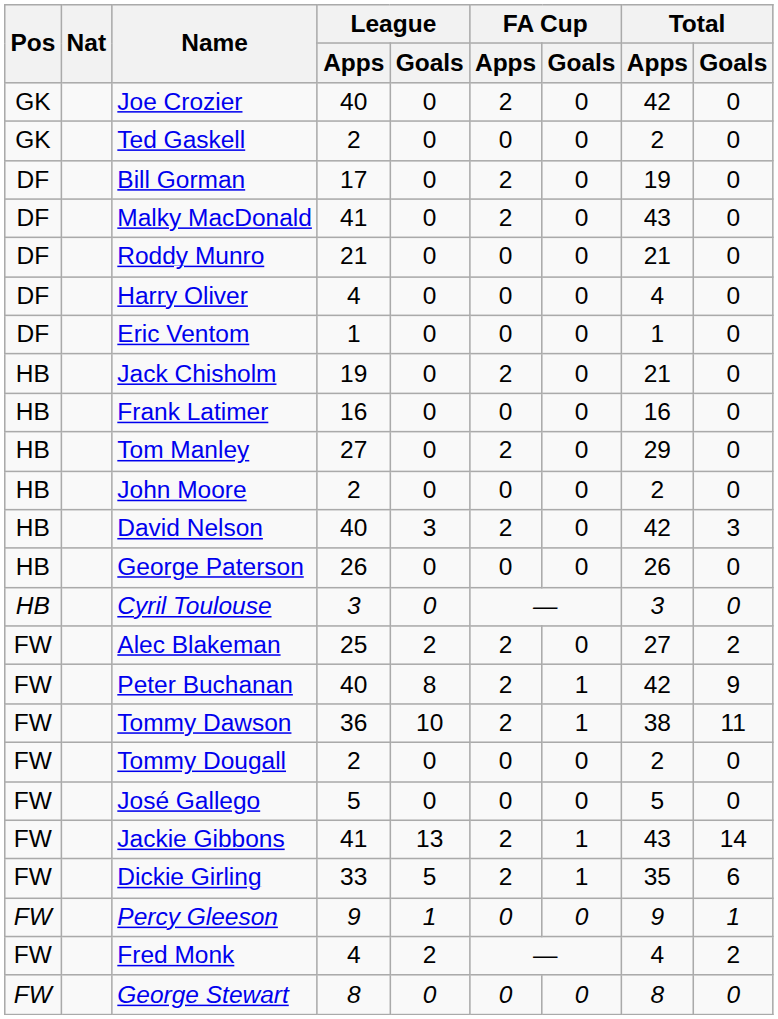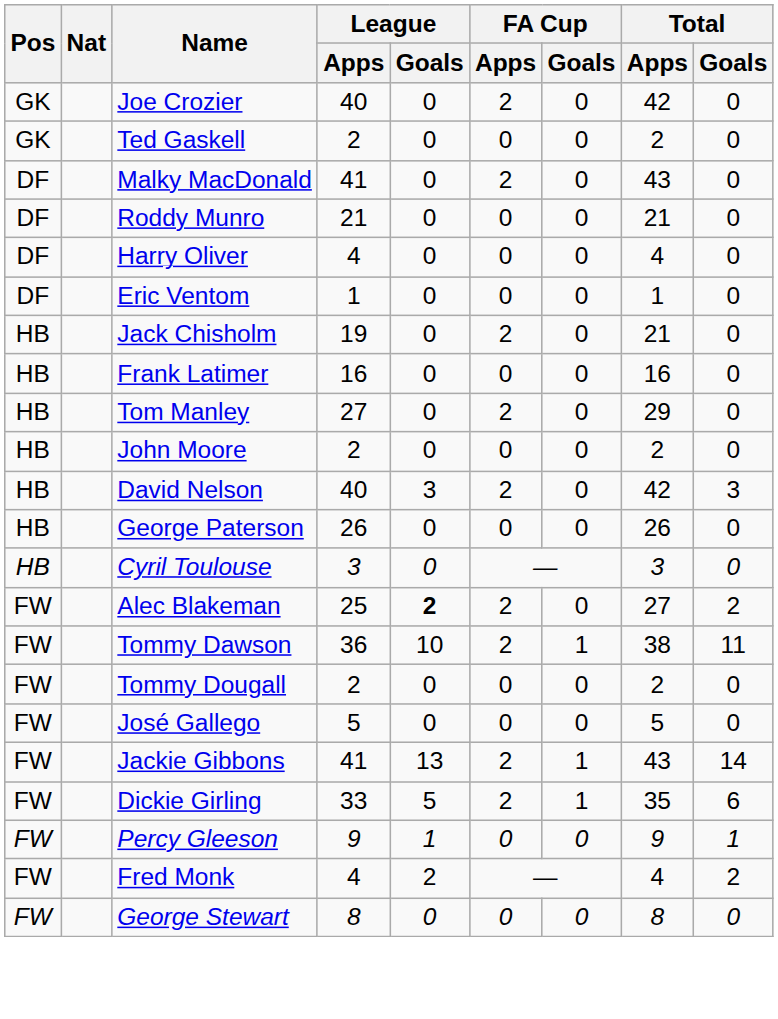 <table class="wikitable" style="text-align:center">
 <tr>
 <th rowspan="2">Pos</th>
 <th rowspan="2">Nat</th>
 <th rowspan="2">Name</th>
 <th colspan="2" style="width:85px;">League</th>
 <th colspan="2" style="width:85px;">FA Cup</th>
 <th colspan="2" style="width:85px;">Total</th>
 </tr>
 <tr>
 <th>Apps</th>
 <th>Goals</th>
 <th>Apps</th>
 <th>Goals</th>
 <th>Apps</th>
 <th>Goals</th>
 </tr>
 <tr>
 <td>GK</td>
 <td></td>
 <td style="text-align:left;"><a href='#'>Joe Crozier</a></td>
 <td>40</td>
 <td>0</td>
 <td>2</td>
 <td>0</td>
 <td>42</td>
 <td>0</td>
 </tr>
 <tr>
 <td>GK</td>
 <td></td>
 <td style="text-align:left;"><a href='#'>Ted Gaskell</a></td>
 <td>2</td>
 <td>0</td>
 <td>0</td>
 <td>0</td>
 <td>2</td>
-<td>0</td>
-</tr>
-<tr>
-<td>DF</td>
-<td></td>
-<td style="text-align:left;"><a href='#'>Bill Gorman</a></td>
-<td>17</td>
-<td>0</td>
-<td>2</td>
-<td>0</td>
-<td>19</td>
 <td>0</td>
 </tr>
 <tr>
 <td>DF</td>
 <td></td>
 <td style="text-align:left;"><a href='#'>Malky MacDonald</a></td>
 <td>41</td>
 <td>0</td>
 <td>2</td>
 <td>0</td>
 <td>43</td>
 <td>0</td>
 </tr>
 <tr>
 <td>DF</td>
 <td></td>
 <td style="text-align:left;"><a href='#'>Roddy Munro</a></td>
 <td>21</td>
 <td>0</td>
 <td>0</td>
 <td>0</td>
 <td>21</td>
 <td>0</td>
 </tr>
 <tr>
 <td>DF</td>
 <td></td>
 <td style="text-align:left;"><a href='#'>Harry Oliver</a></td>
 <td>4</td>
 <td>0</td>
 <td>0</td>
 <td>0</td>
 <td>4</td>
 <td>0</td>
 </tr>
 <tr>
 <td>DF</td>
 <td></td>
 <td style="text-align:left;"><a href='#'>Eric Ventom</a></td>
 <td>1</td>
 <td>0</td>
 <td>0</td>
 <td>0</td>
 <td>1</td>
 <td>0</td>
 </tr>
 <tr>
 <td>HB</td>
 <td></td>
 <td style="text-align:left;"><a href='#'>Jack Chisholm</a></td>
 <td>19</td>
 <td>0</td>
 <td>2</td>
 <td>0</td>
 <td>21</td>
 <td>0</td>
 </tr>
 <tr>
 <td>HB</td>
 <td></td>
 <td style="text-align:left;"><a href='#'>Frank Latimer</a></td>
 <td>16</td>
 <td>0</td>
 <td>0</td>
 <td>0</td>
 <td>16</td>
 <td>0</td>
 </tr>
 <tr>
 <td>HB</td>
 <td></td>
 <td style="text-align:left;"><a href='#'>Tom Manley</a></td>
 <td>27</td>
 <td>0</td>
 <td>2</td>
 <td>0</td>
 <td>29</td>
 <td>0</td>
 </tr>
 <tr>
 <td>HB</td>
 <td></td>
 <td style="text-align:left;"><a href='#'>John Moore</a></td>
 <td>2</td>
 <td>0</td>
 <td>0</td>
 <td>0</td>
 <td>2</td>
 <td>0</td>
 </tr>
 <tr>
 <td>HB</td>
 <td></td>
 <td style="text-align:left;"><a href='#'>David Nelson</a></td>
 <td>40</td>
 <td>3</td>
 <td>2</td>
 <td>0</td>
 <td>42</td>
 <td>3</td>
 </tr>
 <tr>
 <td>HB</td>
 <td></td>
 <td style="text-align:left;"><a href='#'>George Paterson</a></td>
 <td>26</td>
 <td>0</td>
 <td>0</td>
 <td>0</td>
 <td>26</td>
 <td>0</td>
 </tr>
 <tr>
 <td><em>HB</em></td>
 <td><em></em></td>
 <td style="text-align:left;"><em><a href='#'>Cyril Toulouse</a></em></td>
 <td><em>3</em></td>
 <td><em>0</em></td>
 <td colspan="2"><em>—</em></td>
 <td><em>3</em></td>
 <td><em>0</em></td>
 </tr>
 <tr>
 <td>FW</td>
 <td></td>
 <td style="text-align:left;"><a href='#'>Alec Blakeman</a></td>
 <td>25</td>
-<td>2</td>
+<td><strong>2</strong></td>
 <td>2</td>
 <td>0</td>
 <td>27</td>
 <td>2</td>
-</tr>
-<tr>
-<td>FW</td>
-<td><em></em></td>
-<td style="text-align:left;"><a href='#'>Peter Buchanan</a></td>
-<td>40</td>
-<td>8</td>
-<td>2</td>
-<td>1</td>
-<td>42</td>
-<td>9</td>
 </tr>
 <tr>
 <td>FW</td>
 <td><em></em></td>
 <td style="text-align:left;"><a href='#'>Tommy Dawson</a></td>
 <td>36</td>
 <td>10</td>
 <td>2</td>
 <td>1</td>
 <td>38</td>
 <td>11</td>
 </tr>
 <tr>
 <td>FW</td>
 <td><em></em></td>
 <td style="text-align:left;"><a href='#'>Tommy Dougall</a></td>
 <td>2</td>
 <td>0</td>
 <td>0</td>
 <td>0</td>
 <td>2</td>
 <td>0</td>
 </tr>
 <tr>
 <td>FW</td>
 <td></td>
 <td style="text-align:left;"><a href='#'>José Gallego</a></td>
 <td>5</td>
 <td>0</td>
 <td>0</td>
 <td>0</td>
 <td>5</td>
 <td>0</td>
 </tr>
 <tr>
 <td>FW</td>
 <td><em></em></td>
 <td style="text-align:left;"><a href='#'>Jackie Gibbons</a></td>
 <td>41</td>
 <td>13</td>
 <td>2</td>
 <td>1</td>
 <td>43</td>
 <td>14</td>
 </tr>
 <tr>
 <td>FW</td>
 <td><em></em></td>
 <td style="text-align:left;"><a href='#'>Dickie Girling</a></td>
 <td>33</td>
 <td>5</td>
 <td>2</td>
 <td>1</td>
 <td>35</td>
 <td>6</td>
 </tr>
 <tr>
 <td><em>FW</em></td>
 <td><em></em></td>
 <td style="text-align:left;"><em><a href='#'>Percy Gleeson</a></em></td>
 <td><em>9</em></td>
 <td><em>1</em></td>
 <td><em>0</em></td>
 <td><em>0</em></td>
 <td><em>9</em></td>
 <td><em>1</em></td>
 </tr>
 <tr>
 <td>FW</td>
 <td></td>
 <td style="text-align:left;"><a href='#'>Fred Monk</a></td>
 <td>4</td>
 <td>2</td>
 <td colspan="2">—</td>
 <td>4</td>
 <td>2</td>
 </tr>
 <tr>
 <td><em>FW</em></td>
 <td><em></em></td>
 <td style="text-align:left;"><a href='#'><em>George Stewart</em></a></td>
 <td><em>8</em></td>
 <td><em>0</em></td>
 <td><em>0</em></td>
 <td><em>0</em></td>
 <td><em>8</em></td>
 <td><em>0</em></td>
 </tr>
 </table>
